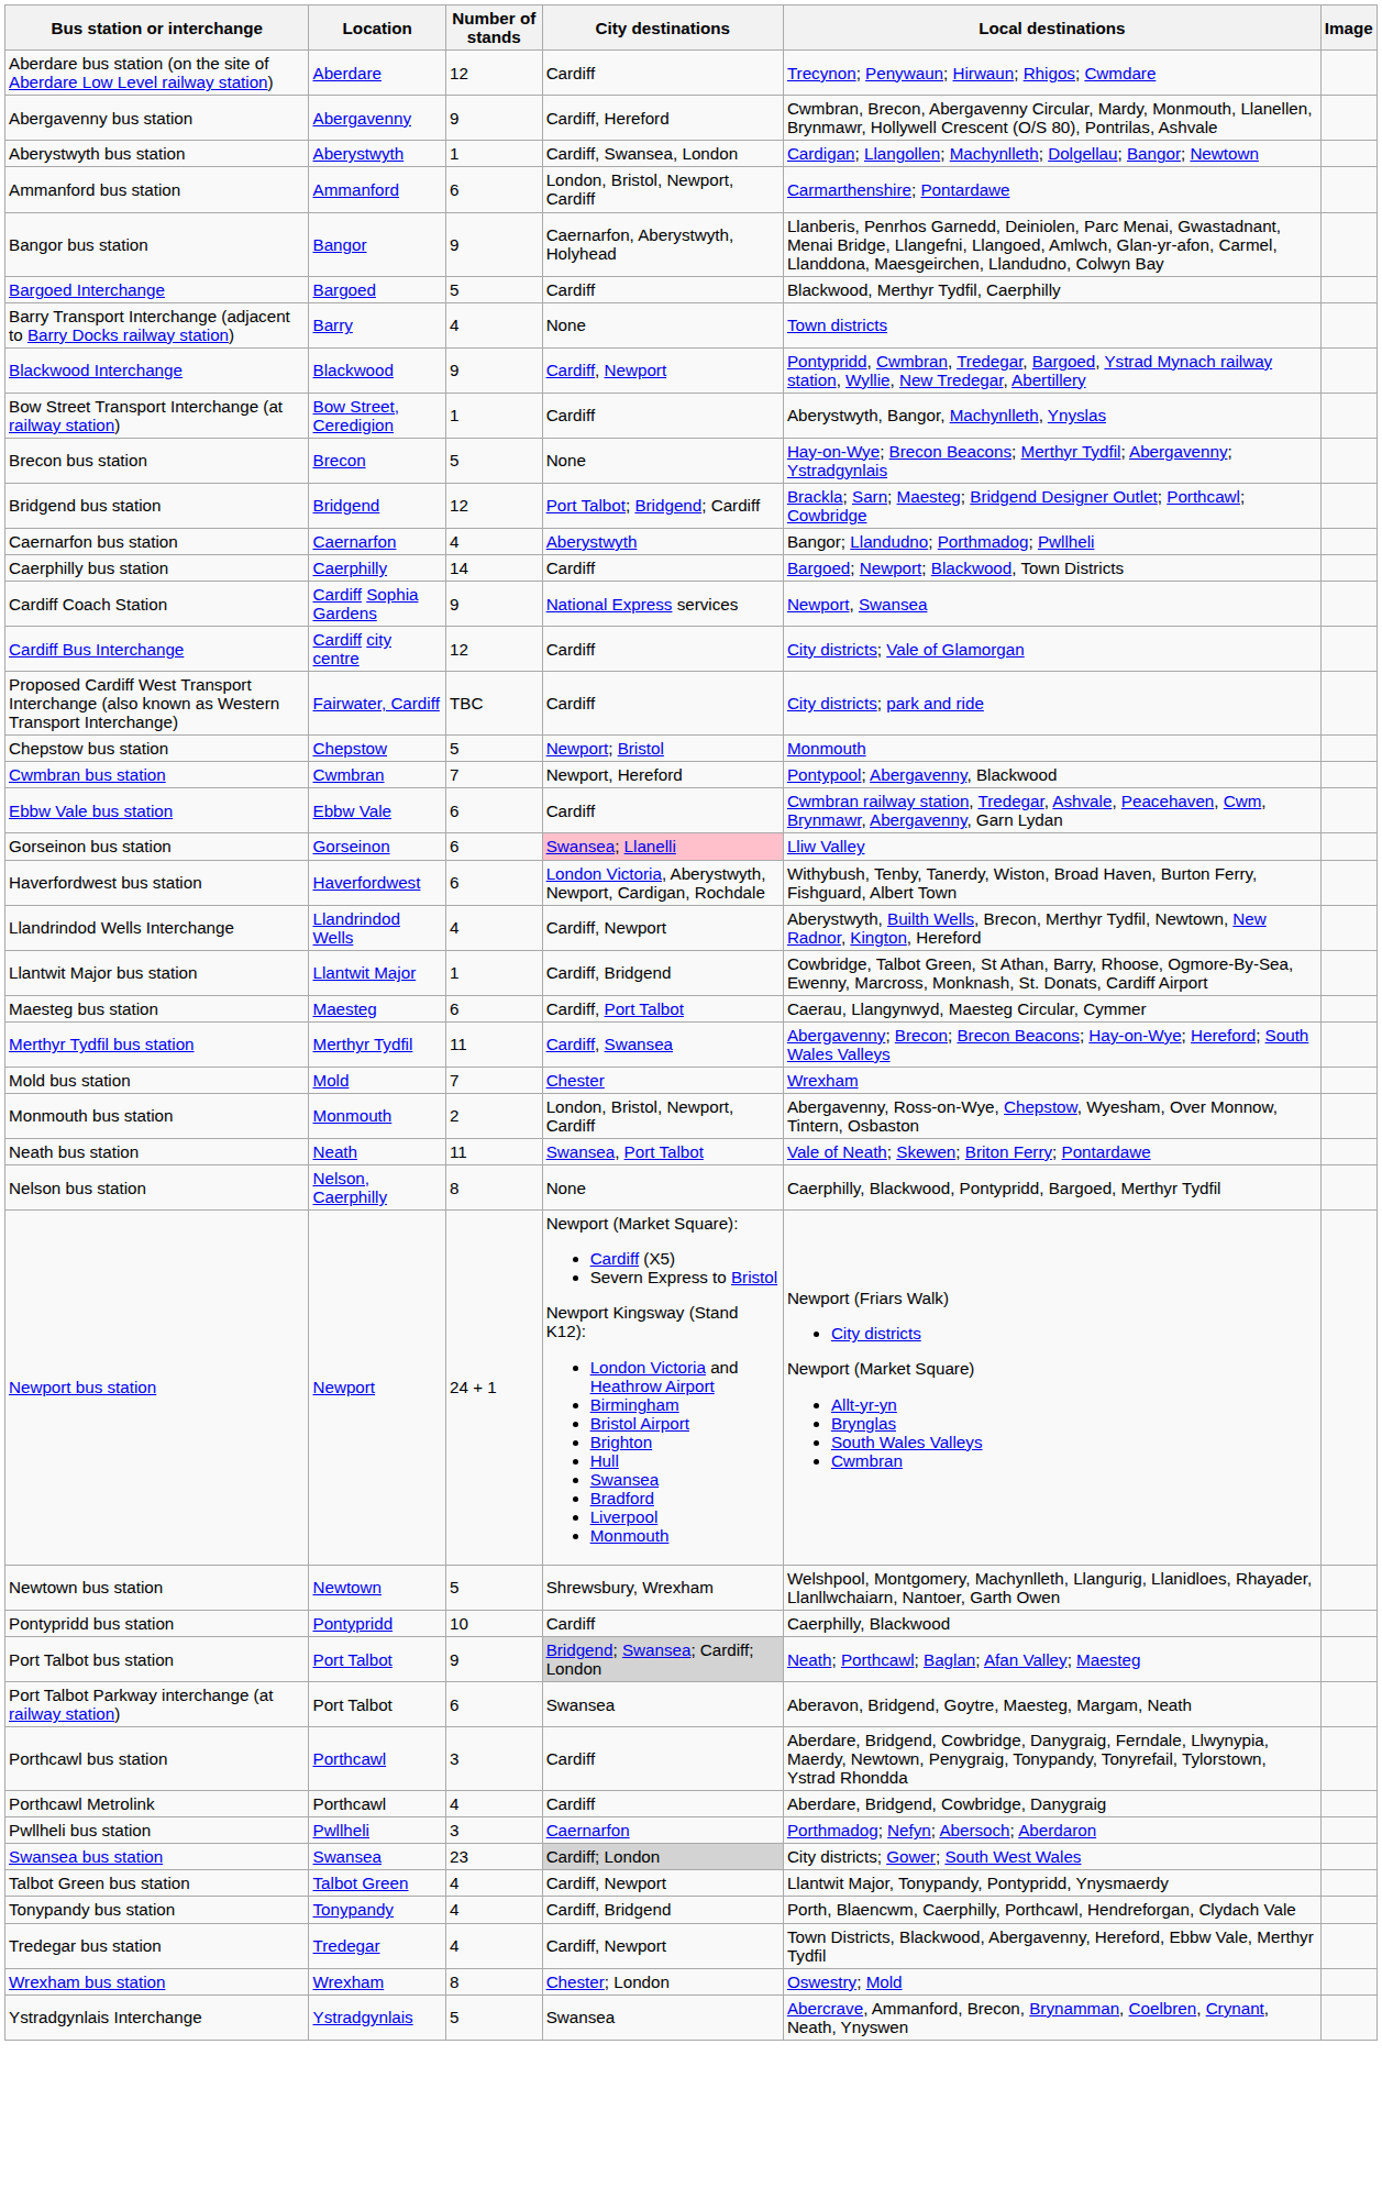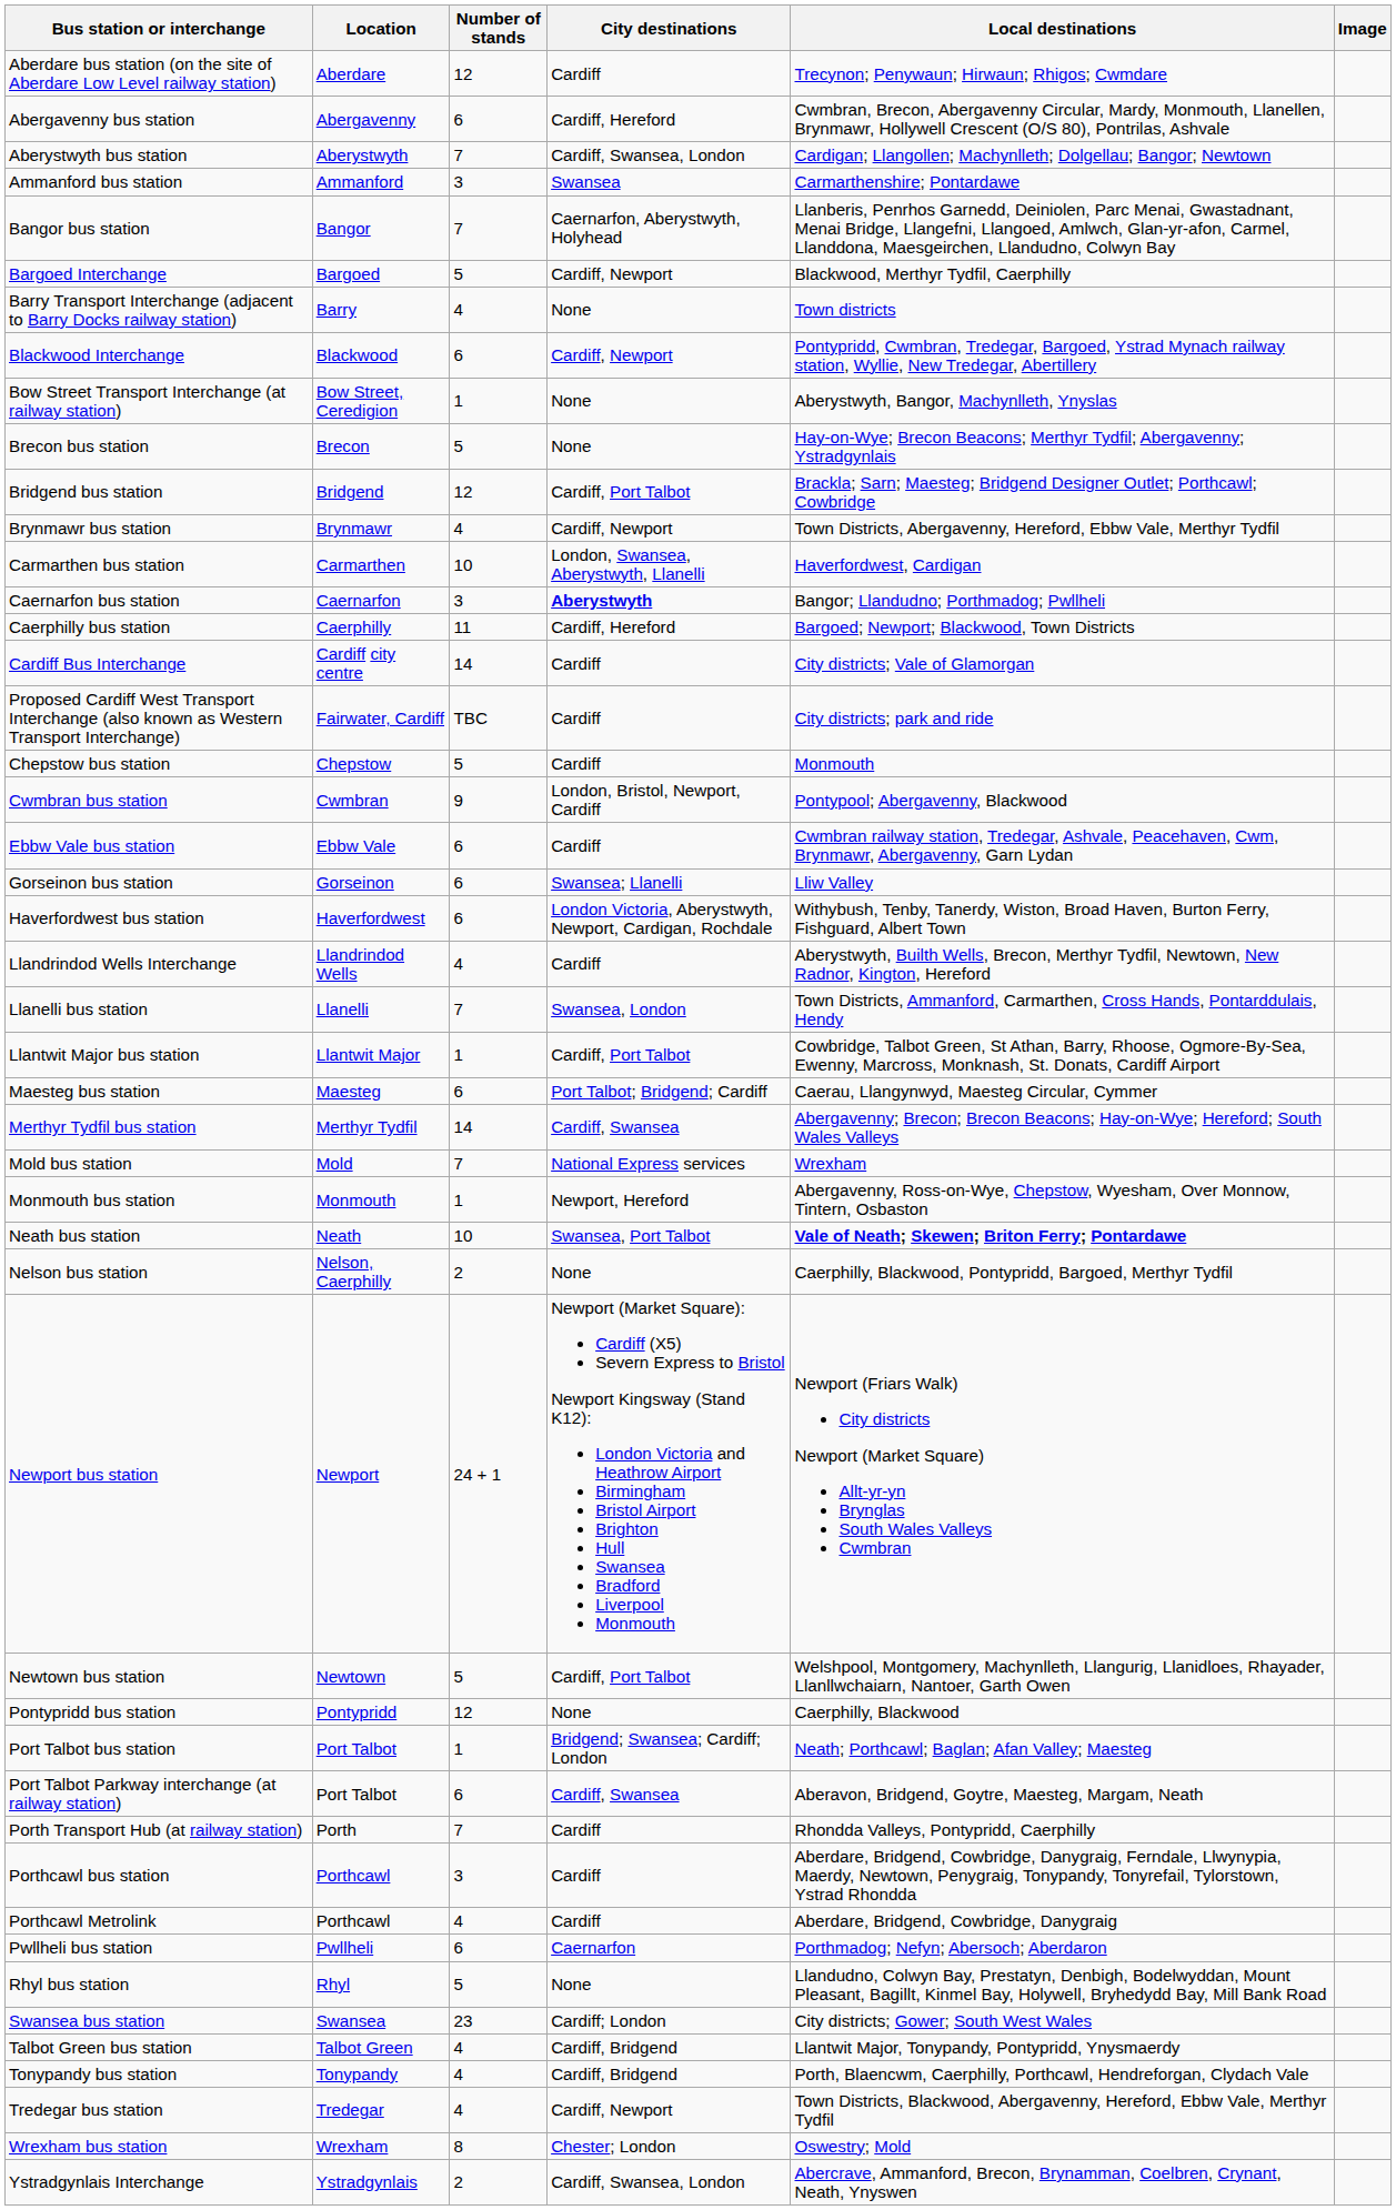 <table class="wikitable sortable" style="font-size: 95%;">
 <tr>
 <th>Bus station or interchange</th>
 <th>Location</th>
 <th>Number of stands</th>
 <th>City destinations</th>
 <th>Local destinations</th>
 <th>Image</th>
 </tr>
 <tr>
 <td>Aberdare bus station (on the site of <a href='#'>Aberdare Low Level railway station</a>)</td>
 <td><a href='#'>Aberdare</a></td>
 <td>12</td>
 <td>Cardiff</td>
 <td><a href='#'>Trecynon</a>; <a href='#'>Penywaun</a>; <a href='#'>Hirwaun</a>; <a href='#'>Rhigos</a>; <a href='#'>Cwmdare</a></td>
 <td></td>
 </tr>
 <tr>
 <td>Abergavenny bus station</td>
 <td><a href='#'>Abergavenny</a></td>
-<td>9</td>
+<td>6</td>
 <td>Cardiff, Hereford</td>
 <td>Cwmbran, Brecon, Abergavenny Circular, Mardy, Monmouth, Llanellen, Brynmawr, Hollywell Crescent (O/S 80), Pontrilas, Ashvale</td>
 <td></td>
 </tr>
 <tr>
 <td>Aberystwyth bus station</td>
 <td><a href='#'>Aberystwyth</a></td>
-<td>1</td>
+<td>7</td>
 <td>Cardiff, Swansea, London</td>
 <td><a href='#'>Cardigan</a>; <a href='#'>Llangollen</a>; <a href='#'>Machynlleth</a>; <a href='#'>Dolgellau</a>; <a href='#'>Bangor</a>; <a href='#'>Newtown</a></td>
 <td></td>
 </tr>
 <tr>
 <td>Ammanford bus station</td>
 <td><a href='#'>Ammanford</a></td>
-<td>6</td>
-<td>London, Bristol, Newport, Cardiff</td>
+<td>3</td>
+<td><a href='#'>Swansea</a></td>
 <td><a href='#'>Carmarthenshire</a>; <a href='#'>Pontardawe</a></td>
 <td></td>
 </tr>
 <tr>
 <td>Bangor bus station</td>
 <td><a href='#'>Bangor</a></td>
-<td>9</td>
+<td>7</td>
 <td>Caernarfon, Aberystwyth, Holyhead</td>
 <td>Llanberis, Penrhos Garnedd, Deiniolen, Parc Menai, Gwastadnant, Menai Bridge, Llangefni, Llangoed, Amlwch, Glan-yr-afon, Carmel, Llanddona, Maesgeirchen, Llandudno, Colwyn Bay</td>
 <td></td>
 </tr>
 <tr>
 <td><a href='#'>Bargoed Interchange</a></td>
 <td><a href='#'>Bargoed</a></td>
 <td>5</td>
-<td>Cardiff</td>
+<td>Cardiff, Newport</td>
 <td>Blackwood, Merthyr Tydfil, Caerphilly</td>
 <td></td>
 </tr>
 <tr>
 <td>Barry Transport Interchange (adjacent to <a href='#'>Barry Docks railway station</a>)</td>
 <td><a href='#'>Barry</a></td>
 <td>4</td>
 <td>None</td>
 <td><a href='#'>Town districts</a></td>
 <td></td>
 </tr>
 <tr>
 <td><a href='#'>Blackwood Interchange</a></td>
 <td><a href='#'>Blackwood</a></td>
-<td>9</td>
+<td>6</td>
 <td><a href='#'>Cardiff</a>, <a href='#'>Newport</a></td>
 <td><a href='#'>Pontypridd</a>, <a href='#'>Cwmbran</a>, <a href='#'>Tredegar</a>, <a href='#'>Bargoed</a>, <a href='#'>Ystrad Mynach railway station</a>, <a href='#'>Wyllie</a>, <a href='#'>New Tredegar</a>, <a href='#'>Abertillery</a></td>
 <td></td>
 </tr>
 <tr>
 <td>Bow Street Transport Interchange (at <a href='#'>railway station</a>)</td>
 <td><a href='#'>Bow Street, Ceredigion</a></td>
 <td>1</td>
-<td>Cardiff</td>
+<td>None</td>
 <td>Aberystwyth, Bangor, <a href='#'>Machynlleth</a>, <a href='#'>Ynyslas</a></td>
 <td></td>
 </tr>
 <tr>
 <td>Brecon bus station</td>
 <td><a href='#'>Brecon</a></td>
 <td>5</td>
 <td>None</td>
 <td><a href='#'>Hay-on-Wye</a>; <a href='#'>Brecon Beacons</a>; <a href='#'>Merthyr Tydfil</a>; <a href='#'>Abergavenny</a>; <a href='#'>Ystradgynlais</a></td>
 <td></td>
 </tr>
 <tr>
 <td>Bridgend bus station</td>
 <td><a href='#'>Bridgend</a></td>
 <td>12</td>
-<td><a href='#'>Port Talbot</a>; <a href='#'>Bridgend</a>; Cardiff</td>
+<td>Cardiff, <a href='#'>Port Talbot</a></td>
 <td><a href='#'>Brackla</a>; <a href='#'>Sarn</a>; <a href='#'>Maesteg</a>; <a href='#'>Bridgend Designer Outlet</a>; <a href='#'>Porthcawl</a>; <a href='#'>Cowbridge</a></td>
+<td></td>
+</tr>
+<tr>
+<td>Brynmawr bus station</td>
+<td><a href='#'>Brynmawr</a></td>
+<td>4</td>
+<td>Cardiff, Newport</td>
+<td>Town Districts, Abergavenny, Hereford, Ebbw Vale, Merthyr Tydfil</td>
+<td></td>
+</tr>
+<tr>
+<td>Carmarthen bus station</td>
+<td><a href='#'>Carmarthen</a></td>
+<td>10</td>
+<td>London, <a href='#'>Swansea</a>, <a href='#'>Aberystwyth</a>, <a href='#'>Llanelli</a></td>
+<td><a href='#'>Haverfordwest</a>, <a href='#'>Cardigan</a></td>
 <td></td>
 </tr>
 <tr>
 <td>Caernarfon bus station</td>
 <td><a href='#'>Caernarfon</a></td>
-<td>4</td>
-<td><a href='#'>Aberystwyth</a></td>
+<td>3</td>
+<td><strong><a href='#'>Aberystwyth</a></strong></td>
 <td>Bangor; <a href='#'>Llandudno</a>; <a href='#'>Porthmadog</a>; <a href='#'>Pwllheli</a></td>
 <td></td>
 </tr>
 <tr>
 <td>Caerphilly bus station</td>
 <td><a href='#'>Caerphilly</a></td>
-<td>14</td>
-<td>Cardiff</td>
+<td>11</td>
+<td>Cardiff, Hereford</td>
 <td><a href='#'>Bargoed</a>; <a href='#'>Newport</a>; <a href='#'>Blackwood</a>, Town Districts</td>
-<td></td>
-</tr>
-<tr>
-<td>Cardiff Coach Station</td>
-<td><a href='#'>Cardiff</a> <a href='#'>Sophia Gardens</a></td>
-<td>9</td>
-<td><a href='#'>National Express</a> services</td>
-<td><a href='#'>Newport</a>, <a href='#'>Swansea</a></td>
 <td></td>
 </tr>
 <tr>
 <td><a href='#'>Cardiff Bus Interchange</a></td>
 <td><a href='#'>Cardiff</a> <a href='#'>city centre</a></td>
-<td>12</td>
+<td>14</td>
 <td>Cardiff</td>
 <td><a href='#'>City districts</a>; <a href='#'>Vale of Glamorgan</a></td>
 <td></td>
 </tr>
 <tr>
 <td>Proposed Cardiff West Transport Interchange (also known as Western Transport Interchange)</td>
 <td><a href='#'>Fairwater, Cardiff</a></td>
 <td>TBC</td>
 <td>Cardiff</td>
 <td><a href='#'>City districts</a>; <a href='#'>park and ride</a></td>
 <td></td>
 </tr>
 <tr>
 <td>Chepstow bus station</td>
 <td><a href='#'>Chepstow</a></td>
 <td>5</td>
-<td><a href='#'>Newport</a>; <a href='#'>Bristol</a></td>
+<td>Cardiff</td>
 <td><a href='#'>Monmouth</a></td>
 <td></td>
 </tr>
 <tr>
 <td><a href='#'>Cwmbran bus station</a></td>
 <td><a href='#'>Cwmbran</a></td>
-<td>7</td>
-<td>Newport, Hereford</td>
+<td>9</td>
+<td>London, Bristol, Newport, Cardiff</td>
 <td><a href='#'>Pontypool</a>; <a href='#'>Abergavenny</a>, Blackwood</td>
 <td></td>
 </tr>
 <tr>
 <td><a href='#'>Ebbw Vale bus station</a></td>
 <td><a href='#'>Ebbw Vale</a></td>
 <td>6</td>
 <td>Cardiff</td>
 <td><a href='#'>Cwmbran railway station</a>, <a href='#'>Tredegar</a>, <a href='#'>Ashvale</a>, <a href='#'>Peacehaven</a>, <a href='#'>Cwm</a>, <a href='#'>Brynmawr</a>, <a href='#'>Abergavenny</a>, Garn Lydan</td>
 <td></td>
 </tr>
 <tr>
 <td>Gorseinon bus station</td>
 <td><a href='#'>Gorseinon</a></td>
 <td>6</td>
-<td style="background: pink;"><a href='#'>Swansea</a>; <a href='#'>Llanelli</a></td>
+<td><a href='#'>Swansea</a>; <a href='#'>Llanelli</a></td>
 <td><a href='#'>Lliw Valley</a></td>
 <td></td>
 </tr>
 <tr>
 <td>Haverfordwest bus station</td>
 <td><a href='#'>Haverfordwest</a></td>
 <td>6</td>
 <td><a href='#'>London Victoria</a>, Aberystwyth, Newport, Cardigan, Rochdale</td>
 <td>Withybush, Tenby, Tanerdy, Wiston, Broad Haven, Burton Ferry, Fishguard, Albert Town</td>
 <td></td>
 </tr>
 <tr>
 <td>Llandrindod Wells Interchange</td>
 <td><a href='#'>Llandrindod Wells</a></td>
 <td>4</td>
-<td>Cardiff, Newport</td>
+<td>Cardiff</td>
 <td>Aberystwyth, <a href='#'>Builth Wells</a>, Brecon, Merthyr Tydfil, Newtown, <a href='#'>New Radnor</a>, <a href='#'>Kington</a>, Hereford</td>
+<td></td>
+</tr>
+<tr>
+<td>Llanelli bus station</td>
+<td><a href='#'>Llanelli</a></td>
+<td>7</td>
+<td><a href='#'>Swansea</a>, <a href='#'>London</a></td>
+<td>Town Districts, <a href='#'>Ammanford</a>, Carmarthen, <a href='#'>Cross Hands</a>, <a href='#'>Pontarddulais</a>, <a href='#'>Hendy</a></td>
 <td></td>
 </tr>
 <tr>
 <td>Llantwit Major bus station</td>
 <td><a href='#'>Llantwit Major</a></td>
 <td>1</td>
-<td>Cardiff, Bridgend</td>
+<td>Cardiff, <a href='#'>Port Talbot</a></td>
 <td>Cowbridge, Talbot Green, St Athan, Barry, Rhoose, Ogmore-By-Sea, Ewenny, Marcross, Monknash, St. Donats, Cardiff Airport</td>
 <td></td>
 </tr>
 <tr>
 <td>Maesteg bus station</td>
 <td><a href='#'>Maesteg</a></td>
 <td>6</td>
-<td>Cardiff, <a href='#'>Port Talbot</a></td>
+<td><a href='#'>Port Talbot</a>; <a href='#'>Bridgend</a>; Cardiff</td>
 <td>Caerau, Llangynwyd, Maesteg Circular, Cymmer</td>
 <td></td>
 </tr>
 <tr>
 <td><a href='#'>Merthyr Tydfil bus station</a></td>
 <td><a href='#'>Merthyr Tydfil</a></td>
-<td>11</td>
+<td>14</td>
 <td><a href='#'>Cardiff</a>, <a href='#'>Swansea</a></td>
 <td><a href='#'>Abergavenny</a>; <a href='#'>Brecon</a>; <a href='#'>Brecon Beacons</a>; <a href='#'>Hay-on-Wye</a>; <a href='#'>Hereford</a>; <a href='#'>South Wales Valleys</a></td>
 <td></td>
 </tr>
 <tr>
 <td>Mold bus station</td>
 <td><a href='#'>Mold</a></td>
 <td>7</td>
-<td><a href='#'>Chester</a></td>
+<td><a href='#'>National Express</a> services</td>
 <td><a href='#'>Wrexham</a></td>
 <td></td>
 </tr>
 <tr>
 <td>Monmouth bus station</td>
 <td><a href='#'>Monmouth</a></td>
-<td>2</td>
-<td>London, Bristol, Newport, Cardiff</td>
+<td>1</td>
+<td>Newport, Hereford</td>
 <td>Abergavenny, Ross-on-Wye, <a href='#'>Chepstow</a>, Wyesham, Over Monnow, Tintern, Osbaston</td>
 <td></td>
 </tr>
 <tr>
 <td>Neath bus station</td>
 <td><a href='#'>Neath</a></td>
-<td>11</td>
+<td>10</td>
 <td><a href='#'>Swansea</a>, <a href='#'>Port Talbot</a></td>
-<td><a href='#'>Vale of Neath</a>; <a href='#'>Skewen</a>; <a href='#'>Briton Ferry</a>; <a href='#'>Pontardawe</a></td>
+<td><strong><a href='#'>Vale of Neath</a>; <a href='#'>Skewen</a>; <a href='#'>Briton Ferry</a>; <a href='#'>Pontardawe</a></strong></td>
 <td></td>
 </tr>
 <tr>
 <td>Nelson bus station</td>
 <td><a href='#'>Nelson, Caerphilly</a></td>
-<td>8</td>
+<td>2</td>
 <td>None</td>
 <td>Caerphilly, Blackwood, Pontypridd, Bargoed, Merthyr Tydfil</td>
 <td></td>
 </tr>
 <tr>
 <td><a href='#'>Newport bus station</a></td>
 <td><a href='#'>Newport</a></td>
 <td>24 + 1</td>
 <td>Newport (Market Square):<br><ul><li><a href='#'>Cardiff</a> (X5)</li><li>Severn Express to <a href='#'>Bristol</a></li></ul>Newport Kingsway (Stand K12):<ul><li><a href='#'>London Victoria</a> and <a href='#'>Heathrow Airport</a></li><li><a href='#'>Birmingham</a></li><li><a href='#'>Bristol Airport</a></li><li><a href='#'>Brighton</a></li><li><a href='#'>Hull</a></li><li><a href='#'>Swansea</a></li><li><a href='#'>Bradford</a></li><li><a href='#'>Liverpool</a></li><li><a href='#'>Monmouth</a></li></ul></td>
 <td>Newport (Friars Walk)<br><ul><li><a href='#'>City districts</a></li></ul>Newport (Market Square)<ul><li><a href='#'>Allt-yr-yn</a></li><li><a href='#'>Brynglas</a></li><li><a href='#'>South Wales Valleys</a></li><li><a href='#'>Cwmbran</a></li></ul></td>
 <td><br><br></td>
 </tr>
 <tr>
 <td>Newtown bus station</td>
 <td><a href='#'>Newtown</a></td>
 <td>5</td>
-<td>Shrewsbury, Wrexham</td>
+<td>Cardiff, <a href='#'>Port Talbot</a></td>
 <td>Welshpool, Montgomery, Machynlleth, Llangurig, Llanidloes, Rhayader, Llanllwchaiarn, Nantoer, Garth Owen</td>
 <td></td>
 </tr>
 <tr>
 <td>Pontypridd bus station</td>
 <td><a href='#'>Pontypridd</a></td>
-<td>10</td>
-<td>Cardiff</td>
+<td>12</td>
+<td>None</td>
 <td>Caerphilly, Blackwood</td>
 <td></td>
 </tr>
 <tr>
 <td>Port Talbot bus station</td>
 <td><a href='#'>Port Talbot</a></td>
-<td>9</td>
-<td style="background: lightgrey;"><a href='#'>Bridgend</a>; <a href='#'>Swansea</a>; Cardiff; London</td>
+<td>1</td>
+<td><a href='#'>Bridgend</a>; <a href='#'>Swansea</a>; Cardiff; London</td>
 <td><a href='#'>Neath</a>; <a href='#'>Porthcawl</a>; <a href='#'>Baglan</a>; <a href='#'>Afan Valley</a>; <a href='#'>Maesteg</a></td>
 <td></td>
 </tr>
 <tr>
 <td>Port Talbot Parkway interchange (at <a href='#'>railway station</a>)</td>
 <td>Port Talbot</td>
 <td>6</td>
-<td>Swansea</td>
+<td><a href='#'>Cardiff</a>, <a href='#'>Swansea</a></td>
 <td>Aberavon, Bridgend, Goytre, Maesteg, Margam, Neath</td>
+<td></td>
+</tr>
+<tr>
+<td>Porth Transport Hub (at <a href='#'>railway station</a>)</td>
+<td>Porth</td>
+<td>7</td>
+<td>Cardiff</td>
+<td>Rhondda Valleys, Pontypridd, Caerphilly</td>
 <td></td>
 </tr>
 <tr>
 <td>Porthcawl bus station</td>
 <td><a href='#'>Porthcawl</a></td>
 <td>3</td>
 <td>Cardiff</td>
 <td>Aberdare, Bridgend, Cowbridge, Danygraig, Ferndale, Llwynypia, Maerdy, Newtown, Penygraig, Tonypandy, Tonyrefail, Tylorstown, Ystrad Rhondda</td>
 <td></td>
 </tr>
 <tr>
 <td>Porthcawl Metrolink</td>
 <td>Porthcawl</td>
 <td>4</td>
 <td>Cardiff</td>
 <td>Aberdare, Bridgend, Cowbridge, Danygraig</td>
 <td></td>
 </tr>
 <tr>
 <td>Pwllheli bus station</td>
 <td><a href='#'>Pwllheli</a></td>
-<td>3</td>
+<td>6</td>
 <td><a href='#'>Caernarfon</a></td>
 <td><a href='#'>Porthmadog</a>; <a href='#'>Nefyn</a>; <a href='#'>Abersoch</a>; <a href='#'>Aberdaron</a></td>
+<td></td>
+</tr>
+<tr>
+<td>Rhyl bus station</td>
+<td><a href='#'>Rhyl</a></td>
+<td>5</td>
+<td>None</td>
+<td>Llandudno, Colwyn Bay, Prestatyn, Denbigh, Bodelwyddan, Mount Pleasant, Bagillt, Kinmel Bay, Holywell, Bryhedydd Bay, Mill Bank Road</td>
 <td></td>
 </tr>
 <tr>
 <td><a href='#'>Swansea bus station</a></td>
 <td><a href='#'>Swansea</a></td>
 <td>23</td>
-<td style="background: lightgrey;">Cardiff; London</td>
+<td>Cardiff; London</td>
 <td>City districts; <a href='#'>Gower</a>; <a href='#'>South West Wales</a></td>
 <td></td>
 </tr>
 <tr>
 <td>Talbot Green bus station</td>
 <td><a href='#'>Talbot Green</a></td>
 <td>4</td>
-<td>Cardiff, Newport</td>
+<td>Cardiff, Bridgend</td>
 <td>Llantwit Major, Tonypandy, Pontypridd, Ynysmaerdy</td>
 <td></td>
 </tr>
 <tr>
 <td>Tonypandy bus station</td>
 <td><a href='#'>Tonypandy</a></td>
 <td>4</td>
 <td>Cardiff, Bridgend</td>
 <td>Porth, Blaencwm, Caerphilly, Porthcawl, Hendreforgan, Clydach Vale</td>
 <td></td>
 </tr>
 <tr>
 <td>Tredegar bus station</td>
 <td><a href='#'>Tredegar</a></td>
 <td>4</td>
 <td>Cardiff, Newport</td>
 <td>Town Districts, Blackwood, Abergavenny, Hereford, Ebbw Vale, Merthyr Tydfil</td>
 <td></td>
 </tr>
 <tr>
 <td><a href='#'>Wrexham bus station</a></td>
 <td><a href='#'>Wrexham</a></td>
 <td>8</td>
 <td><a href='#'>Chester</a>; London</td>
 <td><a href='#'>Oswestry</a>; <a href='#'>Mold</a></td>
 <td></td>
 </tr>
 <tr>
 <td>Ystradgynlais Interchange</td>
 <td><a href='#'>Ystradgynlais</a></td>
-<td>5</td>
-<td>Swansea</td>
+<td>2</td>
+<td>Cardiff, Swansea, London</td>
 <td><a href='#'>Abercrave</a>, Ammanford, Brecon, <a href='#'>Brynamman</a>, <a href='#'>Coelbren</a>, <a href='#'>Crynant</a>, Neath, Ynyswen</td>
 <td></td>
 </tr>
 </table>
